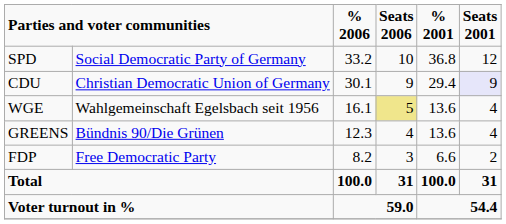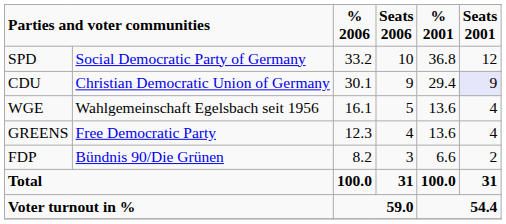 <table class="wikitable">
 <tr -- class="hintergrundfarbe5">
 <td colspan="2"><strong>Parties and voter communities</strong></td>
 <td align="center"><strong>%<br>2006</strong></td>
 <td align="center"><strong>Seats<br>2006</strong></td>
 <td align="center"><strong>%<br>2001</strong></td>
 <td align="center"><strong>Seats<br>2001</strong></td>
 </tr>
 <tr --->
 <td>SPD</td>
 <td><a href='#'>Social Democratic Party of Germany</a></td>
 <td align="right">33.2</td>
 <td align="right">10</td>
 <td align="right">36.8</td>
 <td align="right">12</td>
 </tr>
 <tr --->
 <td>CDU</td>
 <td><a href='#'>Christian Democratic Union of Germany</a></td>
 <td align="right">30.1</td>
 <td align="right">9</td>
 <td align="right">29.4</td>
 <td align="right" style="background: lavender;">9</td>
 </tr>
 <tr --->
 <td>WGE</td>
 <td>Wahlgemeinschaft Egelsbach seit 1956</td>
 <td align="right">16.1</td>
-<td align="right" style="background: khaki;">5</td>
+<td align="right">5</td>
 <td align="right">13.6</td>
 <td align="right">4</td>
 </tr>
 <tr --->
 <td>GREENS</td>
-<td><a href='#'>Bündnis 90/Die Grünen</a></td>
+<td><a href='#'>Free Democratic Party</a></td>
 <td align="right">12.3</td>
 <td align="right">4</td>
 <td align="right">13.6</td>
 <td align="right">4</td>
 </tr>
 <tr --->
 <td>FDP</td>
-<td><a href='#'>Free Democratic Party</a></td>
+<td><a href='#'>Bündnis 90/Die Grünen</a></td>
 <td align="right">8.2</td>
 <td align="right">3</td>
 <td align="right">6.6</td>
 <td align="right">2</td>
 </tr>
 <tr -- class="hintergrundfarbe5">
 <td colspan="2"><strong>Total</strong></td>
 <td align="right"><strong>100.0</strong></td>
 <td align="right"><strong>31</strong></td>
 <td align="right"><strong>100.0</strong></td>
 <td align="right"><strong>31</strong></td>
 </tr>
 <tr -- class="hintergrundfarbe5">
 <td colspan="2"><strong>Voter turnout in %</strong></td>
 <td colspan="2" align="right"><strong>59.0</strong></td>
 <td colspan="2" align="right"><strong>54.4</strong></td>
 </tr>
 <tr --->
 </tr>
 </table>
